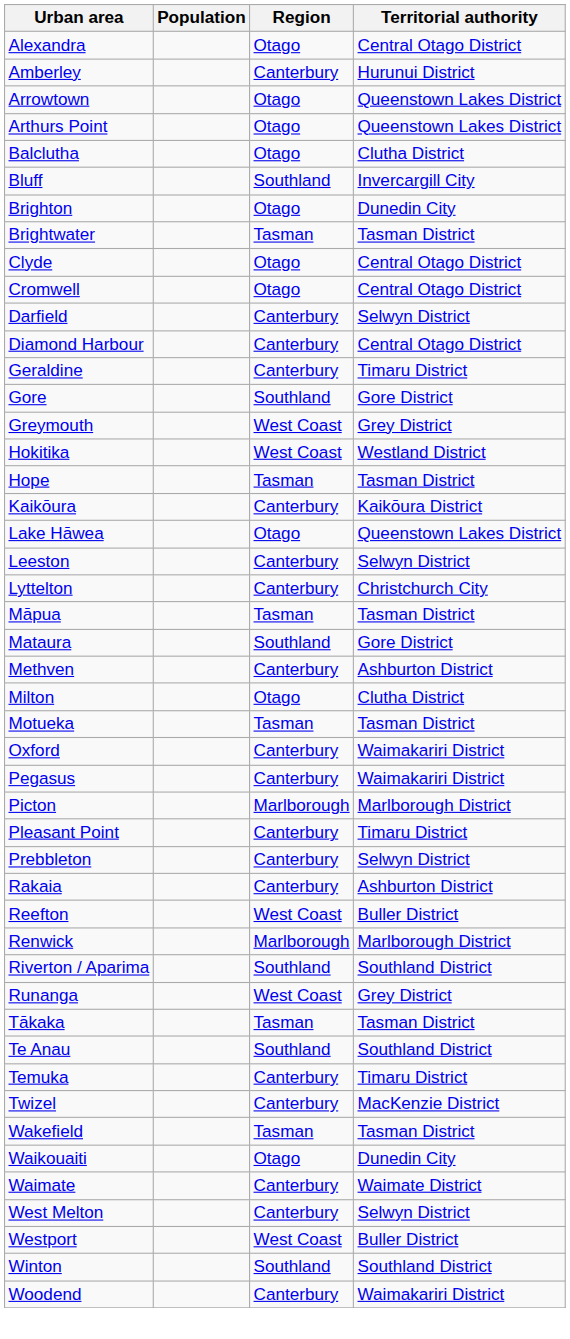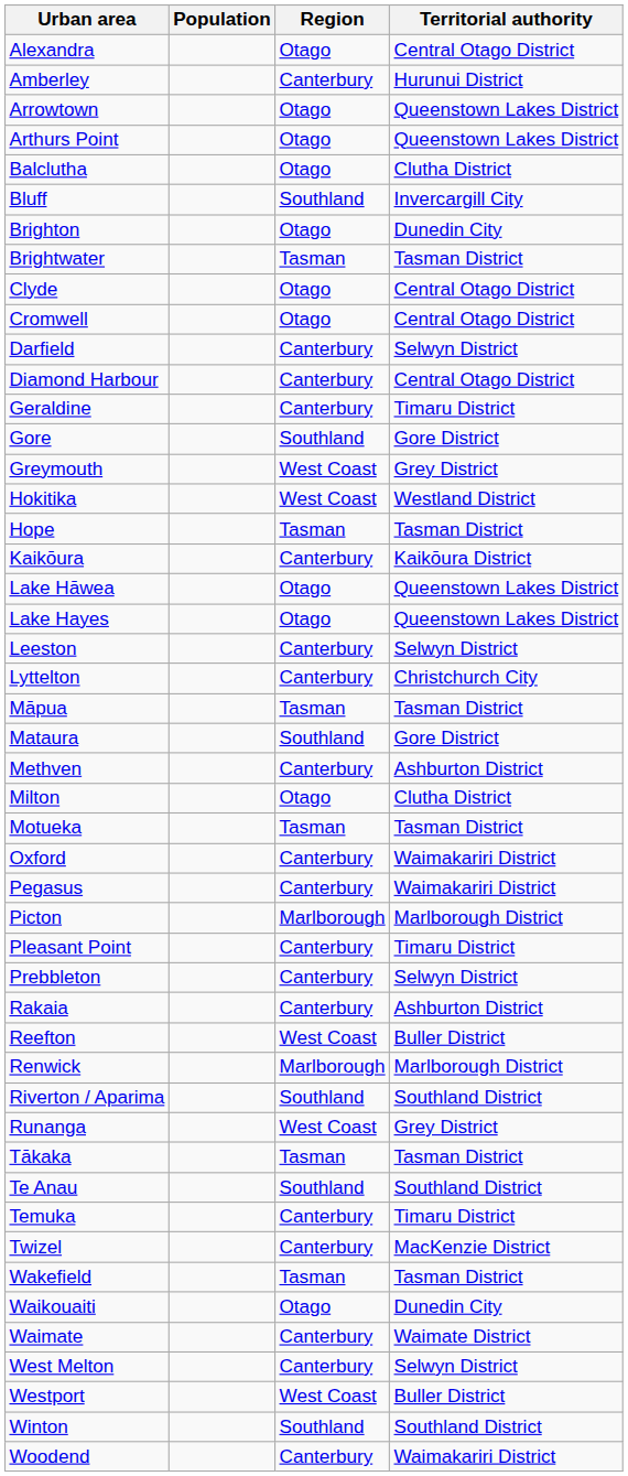 <table class="wikitable sortable">
 <tr>
 <th align="left">Urban area</th>
 <th>Population</th>
 <th>Region</th>
 <th>Territorial authority</th>
 </tr>
 <tr>
 <td><a href='#'>Alexandra</a></td>
 <td></td>
 <td><a href='#'>Otago</a></td>
 <td><a href='#'>Central Otago District</a></td>
 </tr>
 <tr>
 <td><a href='#'>Amberley</a></td>
 <td></td>
 <td><a href='#'>Canterbury</a></td>
 <td><a href='#'>Hurunui District</a></td>
 </tr>
 <tr>
 <td><a href='#'>Arrowtown</a></td>
 <td></td>
 <td><a href='#'>Otago</a></td>
 <td><a href='#'>Queenstown Lakes District</a></td>
 </tr>
 <tr>
 <td><a href='#'>Arthurs Point</a></td>
 <td></td>
 <td><a href='#'>Otago</a></td>
 <td><a href='#'>Queenstown Lakes District</a></td>
 </tr>
 <tr>
 <td><a href='#'>Balclutha</a></td>
 <td></td>
 <td><a href='#'>Otago</a></td>
 <td><a href='#'>Clutha District</a></td>
 </tr>
 <tr>
 <td><a href='#'>Bluff</a></td>
 <td></td>
 <td><a href='#'>Southland</a></td>
 <td><a href='#'>Invercargill City</a></td>
 </tr>
 <tr>
 <td><a href='#'>Brighton</a></td>
 <td></td>
 <td><a href='#'>Otago</a></td>
 <td><a href='#'>Dunedin City</a></td>
 </tr>
 <tr>
 <td><a href='#'>Brightwater</a></td>
 <td></td>
 <td><a href='#'>Tasman</a></td>
 <td><a href='#'>Tasman District</a></td>
 </tr>
 <tr>
 <td><a href='#'>Clyde</a></td>
 <td></td>
 <td><a href='#'>Otago</a></td>
 <td><a href='#'>Central Otago District</a></td>
 </tr>
 <tr>
 <td><a href='#'>Cromwell</a></td>
 <td></td>
 <td><a href='#'>Otago</a></td>
 <td><a href='#'>Central Otago District</a></td>
 </tr>
 <tr>
 <td><a href='#'>Darfield</a></td>
 <td></td>
 <td><a href='#'>Canterbury</a></td>
 <td><a href='#'>Selwyn District</a></td>
 </tr>
 <tr>
 <td><a href='#'>Diamond Harbour</a></td>
 <td></td>
 <td><a href='#'>Canterbury</a></td>
 <td><a href='#'>Central Otago District</a></td>
 </tr>
 <tr>
 <td><a href='#'>Geraldine</a></td>
 <td></td>
 <td><a href='#'>Canterbury</a></td>
 <td><a href='#'>Timaru District</a></td>
 </tr>
 <tr>
 <td><a href='#'>Gore</a></td>
 <td></td>
 <td><a href='#'>Southland</a></td>
 <td><a href='#'>Gore District</a></td>
 </tr>
 <tr>
 <td><a href='#'>Greymouth</a></td>
 <td></td>
 <td><a href='#'>West Coast</a></td>
 <td><a href='#'>Grey District</a></td>
 </tr>
 <tr>
 <td><a href='#'>Hokitika</a></td>
 <td></td>
 <td><a href='#'>West Coast</a></td>
 <td><a href='#'>Westland District</a></td>
 </tr>
 <tr>
 <td><a href='#'>Hope</a></td>
 <td></td>
 <td><a href='#'>Tasman</a></td>
 <td><a href='#'>Tasman District</a></td>
 </tr>
 <tr>
 <td><a href='#'>Kaikōura</a></td>
 <td></td>
 <td><a href='#'>Canterbury</a></td>
 <td><a href='#'>Kaikōura District</a></td>
 </tr>
 <tr>
 <td><a href='#'>Lake Hāwea</a></td>
+<td></td>
+<td><a href='#'>Otago</a></td>
+<td><a href='#'>Queenstown Lakes District</a></td>
+</tr>
+<tr>
+<td><a href='#'>Lake Hayes</a></td>
 <td></td>
 <td><a href='#'>Otago</a></td>
 <td><a href='#'>Queenstown Lakes District</a></td>
 </tr>
 <tr>
 <td><a href='#'>Leeston</a></td>
 <td></td>
 <td><a href='#'>Canterbury</a></td>
 <td><a href='#'>Selwyn District</a></td>
 </tr>
 <tr>
 <td><a href='#'>Lyttelton</a></td>
 <td></td>
 <td><a href='#'>Canterbury</a></td>
 <td><a href='#'>Christchurch City</a></td>
 </tr>
 <tr>
 <td><a href='#'>Māpua</a></td>
 <td></td>
 <td><a href='#'>Tasman</a></td>
 <td><a href='#'>Tasman District</a></td>
 </tr>
 <tr>
 <td><a href='#'>Mataura</a></td>
 <td></td>
 <td><a href='#'>Southland</a></td>
 <td><a href='#'>Gore District</a></td>
 </tr>
 <tr>
 <td><a href='#'>Methven</a></td>
 <td></td>
 <td><a href='#'>Canterbury</a></td>
 <td><a href='#'>Ashburton District</a></td>
 </tr>
 <tr>
 <td><a href='#'>Milton</a></td>
 <td></td>
 <td><a href='#'>Otago</a></td>
 <td><a href='#'>Clutha District</a></td>
 </tr>
 <tr>
 <td><a href='#'>Motueka</a></td>
 <td></td>
 <td><a href='#'>Tasman</a></td>
 <td><a href='#'>Tasman District</a></td>
 </tr>
 <tr>
 <td><a href='#'>Oxford</a></td>
 <td></td>
 <td><a href='#'>Canterbury</a></td>
 <td><a href='#'>Waimakariri District</a></td>
 </tr>
 <tr>
 <td><a href='#'>Pegasus</a></td>
 <td></td>
 <td><a href='#'>Canterbury</a></td>
 <td><a href='#'>Waimakariri District</a></td>
 </tr>
 <tr>
 <td><a href='#'>Picton</a></td>
 <td></td>
 <td><a href='#'>Marlborough</a></td>
 <td><a href='#'>Marlborough District</a></td>
 </tr>
 <tr>
 <td><a href='#'>Pleasant Point</a></td>
 <td></td>
 <td><a href='#'>Canterbury</a></td>
 <td><a href='#'>Timaru District</a></td>
 </tr>
 <tr>
 <td><a href='#'>Prebbleton</a></td>
 <td></td>
 <td><a href='#'>Canterbury</a></td>
 <td><a href='#'>Selwyn District</a></td>
 </tr>
 <tr>
 <td><a href='#'>Rakaia</a></td>
 <td></td>
 <td><a href='#'>Canterbury</a></td>
 <td><a href='#'>Ashburton District</a></td>
 </tr>
 <tr>
 <td><a href='#'>Reefton</a></td>
 <td></td>
 <td><a href='#'>West Coast</a></td>
 <td><a href='#'>Buller District</a></td>
 </tr>
 <tr>
 <td><a href='#'>Renwick</a></td>
 <td></td>
 <td><a href='#'>Marlborough</a></td>
 <td><a href='#'>Marlborough District</a></td>
 </tr>
 <tr>
 <td><a href='#'>Riverton / Aparima</a></td>
 <td></td>
 <td><a href='#'>Southland</a></td>
 <td><a href='#'>Southland District</a></td>
 </tr>
 <tr>
 <td><a href='#'>Runanga</a></td>
 <td></td>
 <td><a href='#'>West Coast</a></td>
 <td><a href='#'>Grey District</a></td>
 </tr>
 <tr>
 <td><a href='#'>Tākaka</a></td>
 <td></td>
 <td><a href='#'>Tasman</a></td>
 <td><a href='#'>Tasman District</a></td>
 </tr>
 <tr>
 <td><a href='#'>Te Anau</a></td>
 <td></td>
 <td><a href='#'>Southland</a></td>
 <td><a href='#'>Southland District</a></td>
 </tr>
 <tr>
 <td><a href='#'>Temuka</a></td>
 <td></td>
 <td><a href='#'>Canterbury</a></td>
 <td><a href='#'>Timaru District</a></td>
 </tr>
 <tr>
 <td><a href='#'>Twizel</a></td>
 <td></td>
 <td><a href='#'>Canterbury</a></td>
 <td><a href='#'>MacKenzie District</a></td>
 </tr>
 <tr>
 <td><a href='#'>Wakefield</a></td>
 <td></td>
 <td><a href='#'>Tasman</a></td>
 <td><a href='#'>Tasman District</a></td>
 </tr>
 <tr>
 <td><a href='#'>Waikouaiti</a></td>
 <td></td>
 <td><a href='#'>Otago</a></td>
 <td><a href='#'>Dunedin City</a></td>
 </tr>
 <tr>
 <td><a href='#'>Waimate</a></td>
 <td></td>
 <td><a href='#'>Canterbury</a></td>
 <td><a href='#'>Waimate District</a></td>
 </tr>
 <tr>
 <td><a href='#'>West Melton</a></td>
 <td></td>
 <td><a href='#'>Canterbury</a></td>
 <td><a href='#'>Selwyn District</a></td>
 </tr>
 <tr>
 <td><a href='#'>Westport</a></td>
 <td></td>
 <td><a href='#'>West Coast</a></td>
 <td><a href='#'>Buller District</a></td>
 </tr>
 <tr>
 <td><a href='#'>Winton</a></td>
 <td></td>
 <td><a href='#'>Southland</a></td>
 <td><a href='#'>Southland District</a></td>
 </tr>
 <tr>
 <td><a href='#'>Woodend</a></td>
 <td></td>
 <td><a href='#'>Canterbury</a></td>
 <td><a href='#'>Waimakariri District</a></td>
 </tr>
 </table>
